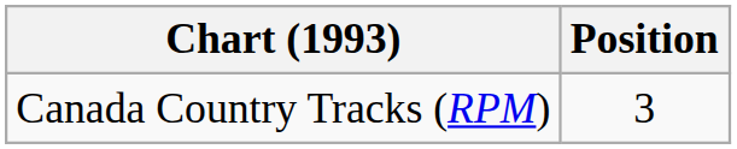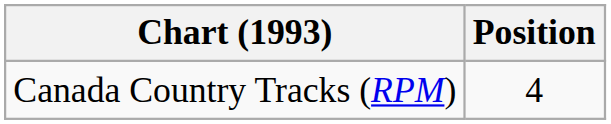 <table class="wikitable sortable">
 <tr>
 <th scope="col">Chart (1993)</th>
 <th scope="col">Position</th>
 </tr>
 <tr>
 <td>Canada Country Tracks (<em><a href='#'>RPM</a></em>)</td>
-<td align="center">3</td>
+<td align="center">4</td>
 </tr>
 </table>
